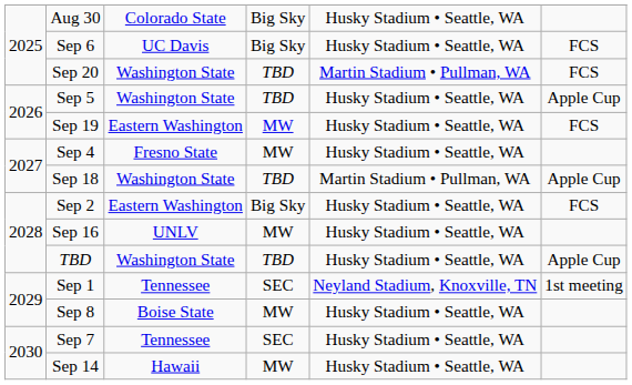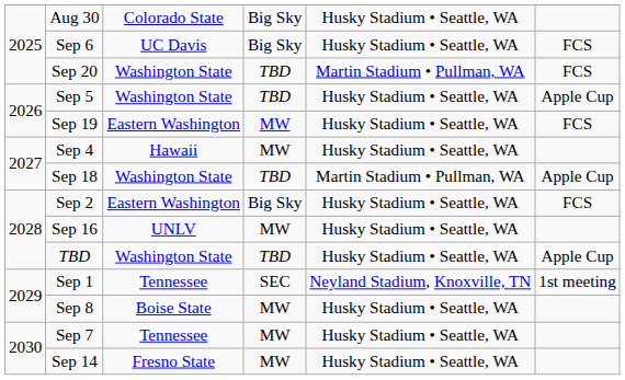 <table class="wikitable">
 <tr>
 </tr>
 <tr align=center>
 <td rowspan="3">2025</td>
 <td>Aug 30</td>
 <td><a href='#'>Colorado State</a></td>
 <td>Big Sky</td>
 <td>Husky Stadium • Seattle, WA</td>
 <td></td>
 </tr>
 <tr align=center>
 <td>Sep 6</td>
 <td><a href='#'>UC Davis</a></td>
 <td>Big Sky</td>
 <td>Husky Stadium • Seattle, WA</td>
 <td>FCS</td>
 </tr>
 <tr align=center>
 <td>Sep 20</td>
 <td><a href='#'>Washington State</a></td>
 <td><em>TBD</em></td>
 <td><a href='#'>Martin Stadium</a> • <a href='#'>Pullman, WA</a></td>
 <td>FCS</td>
 </tr>
 <tr align=center>
 <td rowspan="2">2026</td>
 <td>Sep 5</td>
 <td><a href='#'>Washington State</a></td>
 <td><em>TBD</em></td>
 <td>Husky Stadium • Seattle, WA</td>
 <td>Apple Cup</td>
 </tr>
 <tr align=center>
 <td>Sep 19</td>
 <td><a href='#'>Eastern Washington</a></td>
 <td><a href='#'>MW</a></td>
 <td>Husky Stadium • Seattle, WA</td>
 <td>FCS</td>
 </tr>
 <tr align=center>
 <td rowspan="2">2027</td>
 <td>Sep 4</td>
-<td><a href='#'>Fresno State</a></td>
+<td><a href='#'>Hawaii</a></td>
 <td>MW</td>
 <td>Husky Stadium • Seattle, WA</td>
 <td></td>
 </tr>
 <tr align=center>
 <td>Sep 18</td>
 <td><a href='#'>Washington State</a></td>
 <td><em>TBD</em></td>
 <td>Martin Stadium • Pullman, WA</td>
 <td>Apple Cup</td>
 </tr>
 <tr align=center>
 <td rowspan="3">2028</td>
 <td>Sep 2</td>
 <td><a href='#'>Eastern Washington</a></td>
 <td>Big Sky</td>
 <td>Husky Stadium • Seattle, WA</td>
 <td>FCS</td>
 </tr>
 <tr align=center>
 <td>Sep 16</td>
 <td><a href='#'>UNLV</a></td>
 <td>MW</td>
 <td>Husky Stadium • Seattle, WA</td>
 <td></td>
 </tr>
 <tr align=center>
 <td><em>TBD</em></td>
 <td><a href='#'>Washington State</a></td>
 <td><em>TBD</em></td>
 <td>Husky Stadium • Seattle, WA</td>
 <td>Apple Cup</td>
 </tr>
 <tr align=center>
 <td rowspan="2">2029</td>
 <td>Sep 1</td>
 <td><a href='#'>Tennessee</a></td>
 <td>SEC</td>
 <td><a href='#'>Neyland Stadium</a>, <a href='#'>Knoxville, TN</a></td>
 <td>1st meeting</td>
 </tr>
 <tr align=center>
 <td>Sep 8</td>
 <td><a href='#'>Boise State</a></td>
 <td>MW</td>
 <td>Husky Stadium • Seattle, WA</td>
 <td></td>
 </tr>
 <tr align=center>
 <td rowspan="2">2030</td>
 <td>Sep 7</td>
 <td><a href='#'>Tennessee</a></td>
-<td>SEC</td>
+<td>MW</td>
 <td>Husky Stadium • Seattle, WA</td>
 <td></td>
 </tr>
 <tr align=center>
 <td>Sep 14</td>
-<td><a href='#'>Hawaii</a></td>
+<td><a href='#'>Fresno State</a></td>
 <td>MW</td>
 <td>Husky Stadium • Seattle, WA</td>
 <td></td>
 </tr>
 </table>
